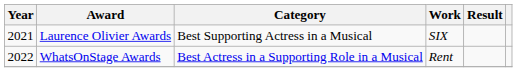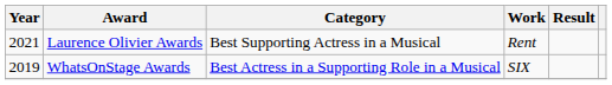 <table class="wikitable plainrowheaders">
 <tr>
 <th>Year</th>
 <th>Award</th>
 <th>Category</th>
 <th>Work</th>
 <th>Result</th>
 <th></th>
 </tr>
 <tr>
 <td>2021</td>
 <td><a href='#'>Laurence Olivier Awards</a></td>
 <td>Best Supporting Actress in a Musical</td>
-<td><em>SIX</em></td>
+<td><em>Rent</em></td>
 <td></td>
 <td></td>
 </tr>
 <tr>
-<td>2022</td>
+<td>2019</td>
 <td><a href='#'>WhatsOnStage Awards</a></td>
 <td><a href='#'>Best Actress in a Supporting Role in a Musical</a></td>
-<td><em>Rent</em></td>
+<td><em>SIX</em></td>
 <td></td>
 <td></td>
 </tr>
 <tr>
 </tr>
 </table>
